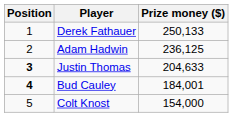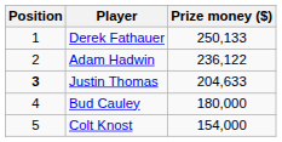 <table class="wikitable">
 <tr>
 <th>Position</th>
 <th>Player</th>
 <th>Prize money ($)</th>
 </tr>
 <tr>
 <td align=center>1</td>
 <td> <a href='#'>Derek Fathauer</a></td>
 <td align=center>250,133</td>
 </tr>
 <tr>
 <td align=center>2</td>
 <td> <a href='#'>Adam Hadwin</a></td>
-<td align=center>236,125</td>
+<td align=center>236,122</td>
 </tr>
 <tr>
 <td align=center><strong>3</strong></td>
 <td> <a href='#'>Justin Thomas</a></td>
 <td align=center>204,633</td>
 </tr>
 <tr>
-<td align=center><strong>4</strong></td>
+<td align=center>4</td>
 <td> <a href='#'>Bud Cauley</a></td>
-<td align=center>184,001</td>
+<td align=center>180,000</td>
 </tr>
 <tr>
 <td align=center>5</td>
 <td> <a href='#'>Colt Knost</a></td>
 <td align=center>154,000</td>
 </tr>
 </table>
